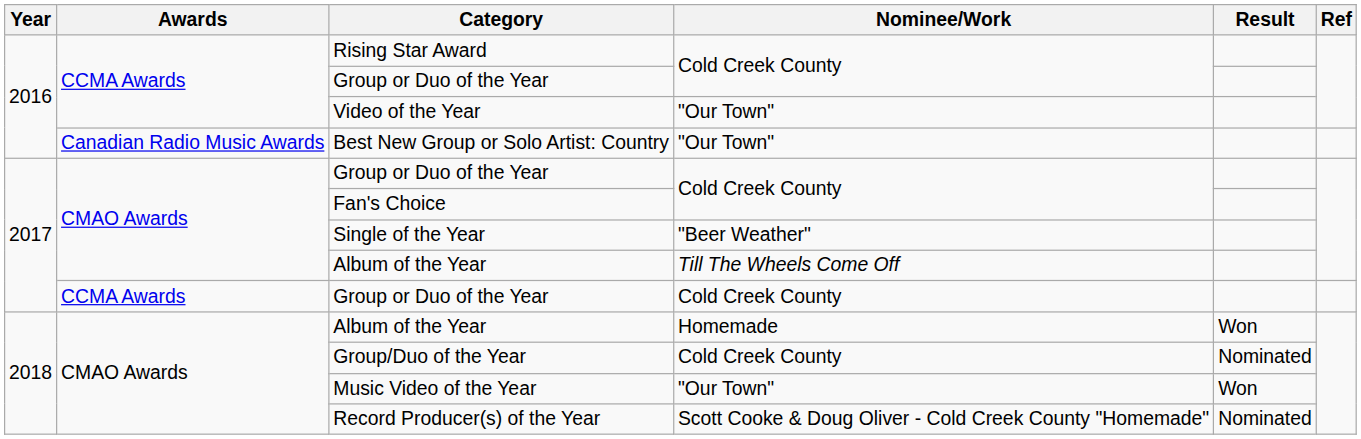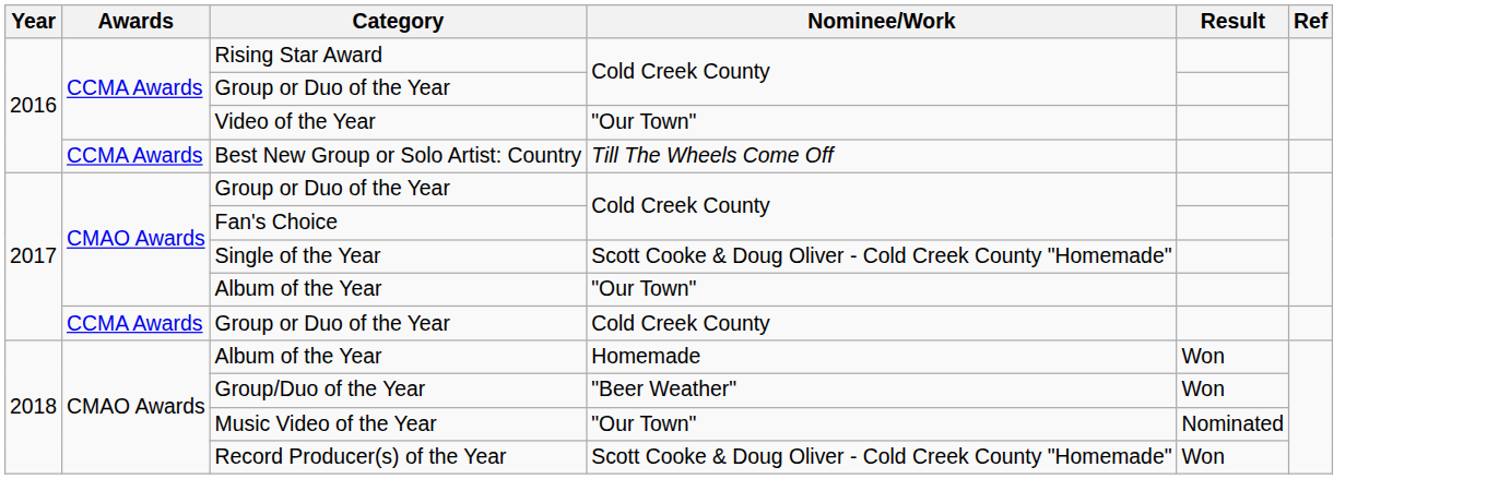 <table class="wikitable">
 <tr>
 <th>Year</th>
 <th>Awards</th>
 <th>Category</th>
 <th>Nominee/Work</th>
 <th>Result</th>
 <th>Ref</th>
 </tr>
 <tr>
 <td rowspan=4>2016</td>
 <td rowspan=3><a href='#'>CCMA Awards</a></td>
 <td>Rising Star Award</td>
 <td rowspan=2>Cold Creek County</td>
 <td></td>
 <td rowspan=3></td>
 </tr>
 <tr>
 <td>Group or Duo of the Year</td>
 <td></td>
 </tr>
 <tr>
 <td>Video of the Year</td>
 <td>"Our Town"</td>
 <td></td>
 </tr>
 <tr>
-<td><a href='#'>Canadian Radio Music Awards</a></td>
+<td><a href='#'>CCMA Awards</a></td>
 <td>Best New Group or Solo Artist: Country</td>
-<td>"Our Town"</td>
+<td><em>Till The Wheels Come Off</em></td>
 <td></td>
 <td></td>
 </tr>
 <tr>
 <td rowspan=5>2017</td>
 <td rowspan=4><a href='#'>CMAO Awards</a></td>
 <td>Group or Duo of the Year</td>
 <td rowspan=2>Cold Creek County</td>
 <td></td>
 <td rowspan=4></td>
 </tr>
 <tr>
 <td>Fan's Choice</td>
 <td></td>
 </tr>
 <tr>
 <td>Single of the Year</td>
-<td>"Beer Weather"</td>
+<td>Scott Cooke & Doug Oliver - Cold Creek County "Homemade"</td>
 <td></td>
 </tr>
 <tr>
 <td>Album of the Year</td>
-<td><em>Till The Wheels Come Off</em></td>
+<td>"Our Town"</td>
 <td></td>
 </tr>
 <tr>
 <td><a href='#'>CCMA Awards</a></td>
 <td>Group or Duo of the Year</td>
 <td>Cold Creek County</td>
 <td></td>
 <td></td>
 </tr>
 <tr>
 <td rowspan="4">2018</td>
 <td rowspan="4">CMAO Awards</td>
 <td>Album of the Year</td>
 <td>Homemade</td>
 <td>Won</td>
 <td rowspan="4"></td>
 </tr>
 <tr>
 <td>Group/Duo of the Year</td>
-<td>Cold Creek County</td>
-<td>Nominated</td>
+<td>"Beer Weather"</td>
+<td>Won</td>
 </tr>
 <tr>
 <td>Music Video of the Year</td>
 <td>"Our Town"</td>
-<td>Won</td>
+<td>Nominated</td>
 </tr>
 <tr>
 <td>Record Producer(s) of the Year</td>
 <td>Scott Cooke & Doug Oliver - Cold Creek County "Homemade"</td>
-<td>Nominated</td>
+<td>Won</td>
 </tr>
 </table>
